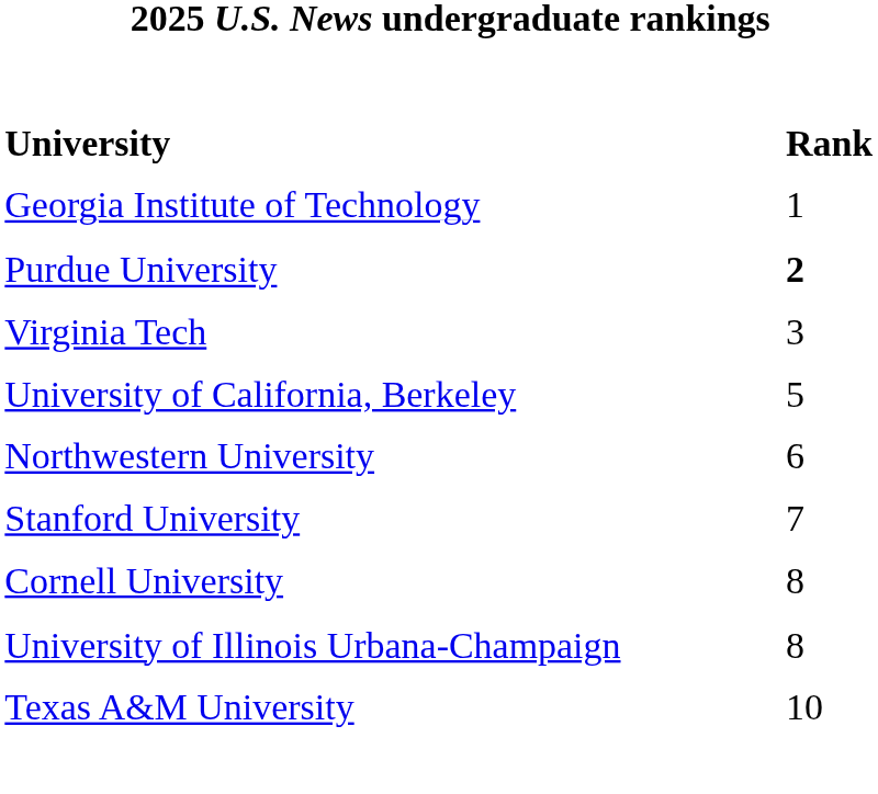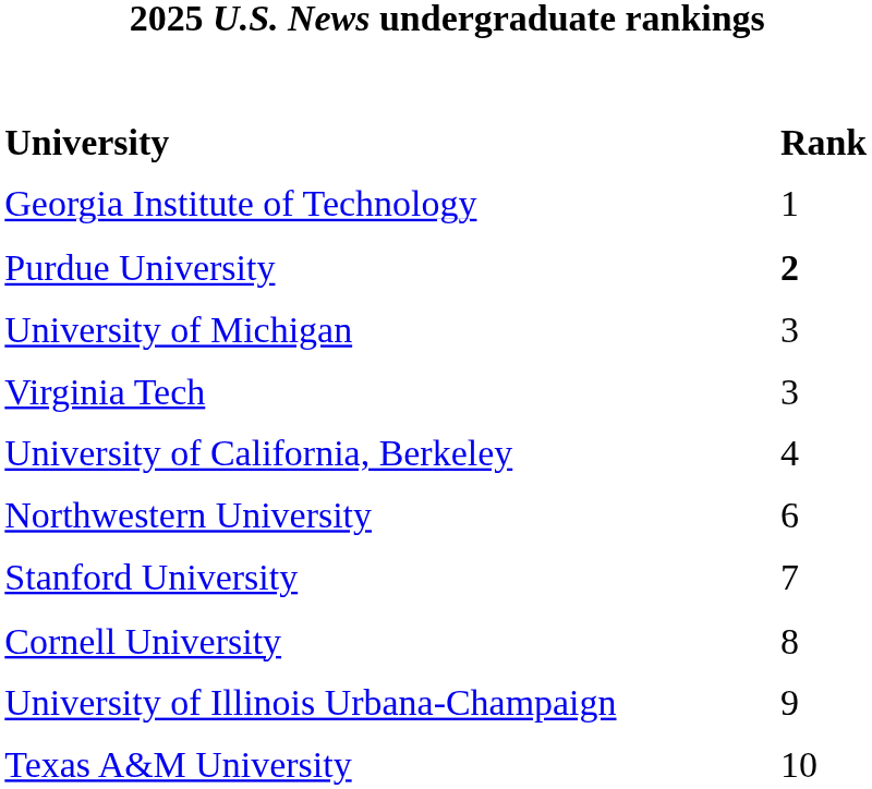 <table class="toccolours" style="float:right; margin-left:1em; font-size:90%; line-height:1.4em; width:350px;">
 <tr>
 <th colspan="2" style="text-align: center;"><strong>2025 <em>U.S. News</em> undergraduate rankings</strong> </th>
 </tr>
 <tr>
 <td colspan="2"><br></td>
 </tr>
 <tr>
 <td><strong>University</strong></td>
 <td><strong>Rank</strong></td>
 </tr>
 <tr>
 <td><a href='#'>Georgia Institute of Technology</a></td>
 <td>1</td>
 </tr>
 <tr>
 <td><a href='#'>Purdue University</a></td>
 <td><strong>2</strong></td>
 </tr>
 <tr>
+<td><a href='#'>University of Michigan</a></td>
+<td>3</td>
+</tr>
+<tr>
 <td><a href='#'>Virginia Tech</a></td>
 <td>3</td>
 </tr>
 <tr>
 <td><a href='#'>University of California, Berkeley</a></td>
-<td>5</td>
+<td>4</td>
 </tr>
 <tr>
 <td><a href='#'>Northwestern University</a></td>
 <td>6</td>
 </tr>
 <tr>
 <td><a href='#'>Stanford University</a></td>
 <td>7</td>
 </tr>
 <tr>
 <td><a href='#'>Cornell University</a></td>
 <td>8</td>
 </tr>
 <tr>
 <td><a href='#'>University of Illinois Urbana-Champaign</a></td>
-<td>8</td>
+<td>9</td>
 </tr>
 <tr>
 <td><a href='#'>Texas A&M University</a></td>
 <td>10</td>
 </tr>
 </table>
